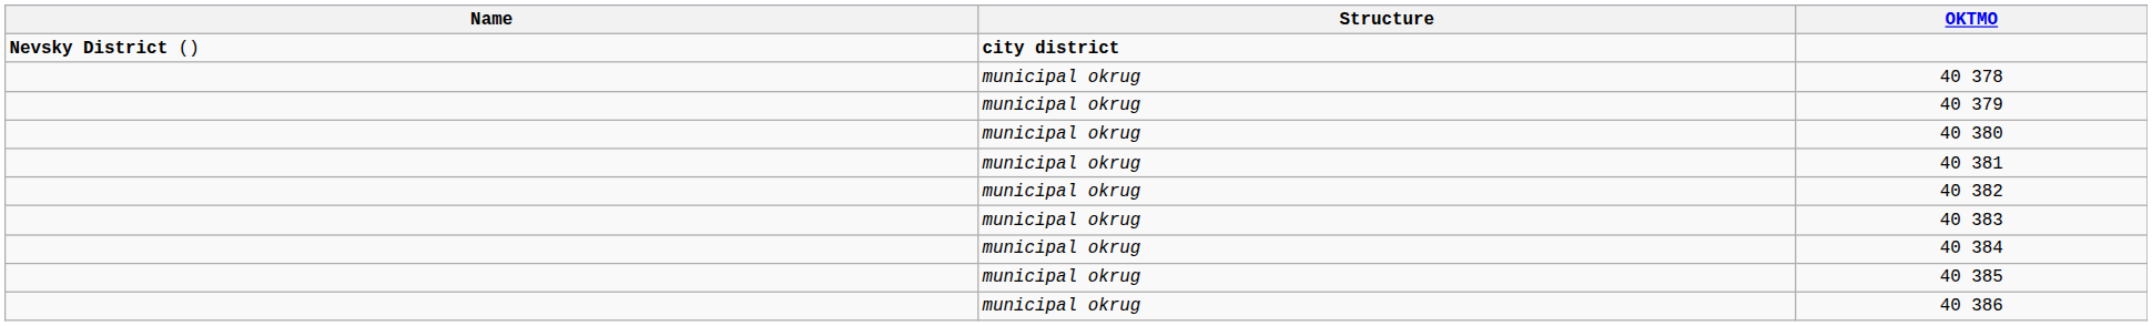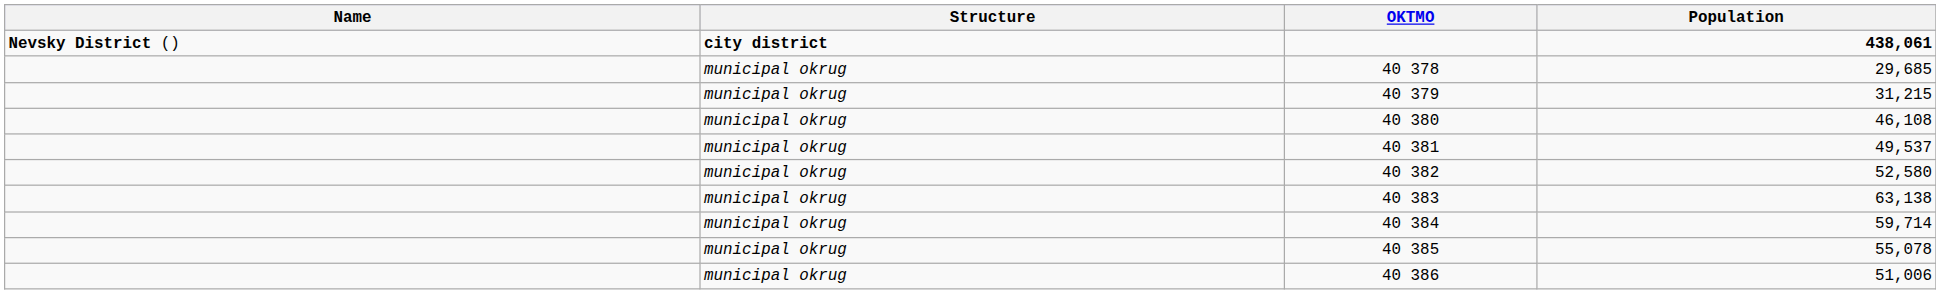 <table width=100% class="wikitable">
 <tr bgcolor="#CCCCFF" align="left">
 <th>Name</th>
 <th>Structure</th>
 <th><a href='#'>OKTMO</a></th>
+<th>Population</th>
 </tr>
 <tr valign="top">
 <td><strong>Nevsky District</strong> () </td>
 <td align="left"><strong>city district</strong></td>
 <td></td>
+<td align="right"><strong>438,061</strong></td>
 </tr>
 <tr>
 <td><br></td>
 <td align="left"><em>municipal okrug</em></td>
 <td align="center">40 378</td>
+<td align="right">29,685</td>
 </tr>
 <tr>
 <td><br></td>
 <td align="left"><em>municipal okrug</em></td>
 <td align="center">40 379</td>
+<td align="right">31,215</td>
 </tr>
 <tr>
 <td><br></td>
 <td align="left"><em>municipal okrug</em></td>
 <td align="center">40 380</td>
+<td align="right">46,108</td>
 </tr>
 <tr>
 <td><br></td>
 <td align="left"><em>municipal okrug</em></td>
 <td align="center">40 381</td>
+<td align="right">49,537</td>
 </tr>
 <tr>
 <td><br></td>
 <td align="left"><em>municipal okrug</em></td>
 <td align="center">40 382</td>
+<td align="right">52,580</td>
 </tr>
 <tr>
 <td><br></td>
 <td align="left"><em>municipal okrug</em></td>
 <td align="center">40 383</td>
+<td align="right">63,138</td>
 </tr>
 <tr>
 <td><br></td>
 <td align="left"><em>municipal okrug</em></td>
 <td align="center">40 384</td>
+<td align="right">59,714</td>
 </tr>
 <tr>
 <td><br></td>
 <td align="left"><em>municipal okrug</em></td>
 <td align="center">40 385</td>
+<td align="right">55,078</td>
 </tr>
 <tr>
 <td><br></td>
 <td align="left"><em>municipal okrug</em></td>
 <td align="center">40 386</td>
+<td align="right">51,006</td>
 </tr>
 </table>
